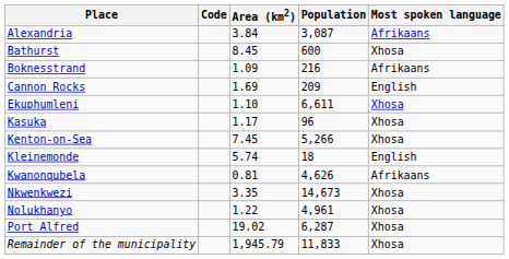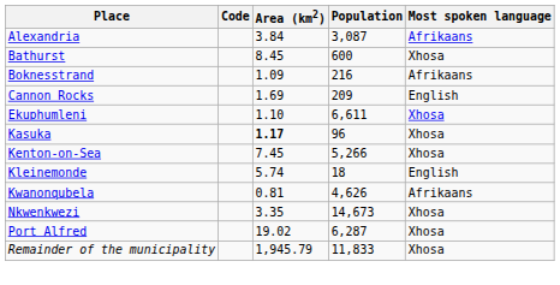 <table class="wikitable sortable">
 <tr>
 <th>Place</th>
 <th>Code</th>
 <th>Area (km<sup>2</sup>)</th>
 <th>Population</th>
 <th>Most spoken language</th>
 </tr>
 <tr>
 <td><a href='#'>Alexandria</a></td>
 <td></td>
 <td>3.84</td>
 <td>3,087</td>
 <td><a href='#'>Afrikaans</a></td>
 </tr>
 <tr>
 <td><a href='#'>Bathurst</a></td>
 <td></td>
 <td>8.45</td>
 <td>600</td>
 <td>Xhosa</td>
 </tr>
 <tr>
 <td><a href='#'>Boknesstrand</a></td>
 <td></td>
 <td>1.09</td>
 <td>216</td>
 <td>Afrikaans</td>
 </tr>
 <tr>
 <td><a href='#'>Cannon Rocks</a></td>
 <td></td>
 <td>1.69</td>
 <td>209</td>
 <td>English</td>
 </tr>
 <tr>
 <td><a href='#'>Ekuphumleni</a></td>
 <td></td>
 <td>1.10</td>
 <td>6,611</td>
 <td><a href='#'>Xhosa</a></td>
 </tr>
 <tr>
 <td><a href='#'>Kasuka</a></td>
 <td></td>
-<td>1.17</td>
+<td><strong>1.17</strong></td>
 <td>96</td>
 <td>Xhosa</td>
 </tr>
 <tr>
 <td><a href='#'>Kenton-on-Sea</a></td>
 <td></td>
 <td>7.45</td>
 <td>5,266</td>
 <td>Xhosa</td>
 </tr>
 <tr>
 <td><a href='#'>Kleinemonde</a></td>
 <td></td>
 <td>5.74</td>
 <td>18</td>
 <td>English</td>
 </tr>
 <tr>
 <td><a href='#'>Kwanonqubela</a></td>
 <td></td>
 <td>0.81</td>
 <td>4,626</td>
 <td>Afrikaans</td>
 </tr>
 <tr>
 <td><a href='#'>Nkwenkwezi</a></td>
 <td></td>
 <td>3.35</td>
 <td>14,673</td>
 <td>Xhosa</td>
 </tr>
 <tr>
-<td><a href='#'>Nolukhanyo</a></td>
-<td></td>
-<td>1.22</td>
-<td>4,961</td>
-<td>Xhosa</td>
-</tr>
-<tr>
 <td><a href='#'>Port Alfred</a></td>
 <td></td>
 <td>19.02</td>
 <td>6,287</td>
 <td>Xhosa</td>
 </tr>
 <tr>
 <td><em>Remainder of the municipality</em></td>
 <td></td>
 <td>1,945.79</td>
 <td>11,833</td>
 <td>Xhosa</td>
 </tr>
 </table>
